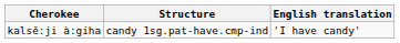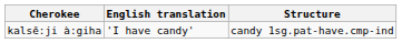 <table class="wikitable">
 <tr>
 <th>Cherokee</th>
+<th>English translation</th>
 <th>Structure</th>
-<th>English translation</th>
 </tr>
 <tr>
 <td>kalsě:ji à:giha</td>
+<td>'I have candy'</td>
 <td>candy 1sg.pat-have.cmp-ind</td>
-<td>'I have candy'</td>
 </tr>
 </table>
